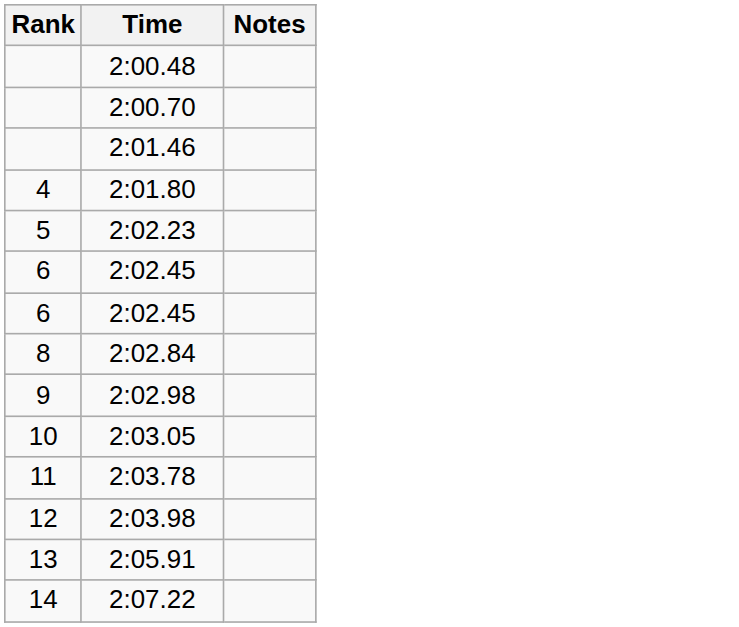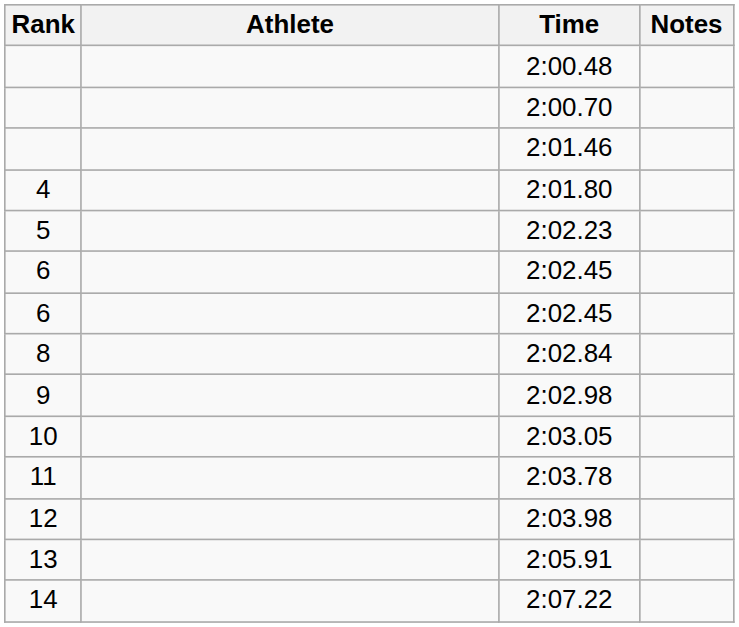 <table class=wikitable style="text-align:center">
 <tr>
 <th width=40>Rank</th>
+<th width=250>Athlete</th>
 <th width=80>Time</th>
 <th width=50>Notes</th>
 </tr>
 <tr>
 <td></td>
+<td align=left></td>
 <td>2:00.48</td>
 <td></td>
 </tr>
 <tr>
 <td></td>
+<td align=left></td>
 <td>2:00.70</td>
 <td></td>
 </tr>
 <tr>
 <td></td>
+<td align=left></td>
 <td>2:01.46</td>
 <td></td>
 </tr>
 <tr>
 <td>4</td>
+<td align=left></td>
 <td>2:01.80</td>
 <td></td>
 </tr>
 <tr>
 <td>5</td>
+<td align=left></td>
 <td>2:02.23</td>
 <td></td>
 </tr>
 <tr>
 <td>6</td>
+<td align=left></td>
 <td>2:02.45</td>
 <td></td>
 </tr>
 <tr>
 <td>6</td>
+<td align=left></td>
 <td>2:02.45</td>
 <td></td>
 </tr>
 <tr>
 <td>8</td>
+<td align=left></td>
 <td>2:02.84</td>
 <td></td>
 </tr>
 <tr>
 <td>9</td>
+<td align=left></td>
 <td>2:02.98</td>
 <td></td>
 </tr>
 <tr>
 <td>10</td>
+<td align=left></td>
 <td>2:03.05</td>
 <td></td>
 </tr>
 <tr>
 <td>11</td>
+<td align=left></td>
 <td>2:03.78</td>
 <td></td>
 </tr>
 <tr>
 <td>12</td>
+<td align=left></td>
 <td>2:03.98</td>
 <td></td>
 </tr>
 <tr>
 <td>13</td>
+<td align=left></td>
 <td>2:05.91</td>
 <td></td>
 </tr>
 <tr>
 <td>14</td>
+<td align=left></td>
 <td>2:07.22</td>
 <td></td>
 </tr>
 </table>
